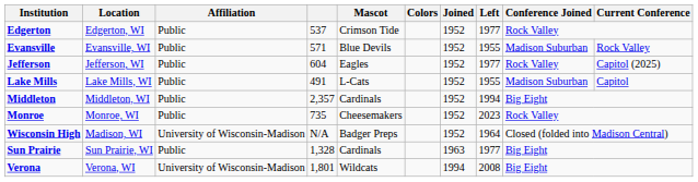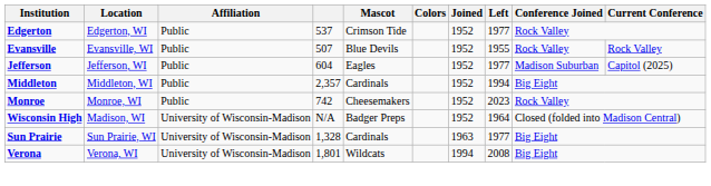 <table class="wikitable sortable">
 <tr>
 <th>Institution</th>
 <th>Location</th>
 <th>Affiliation</th>
 <th></th>
 <th>Mascot</th>
 <th>Colors</th>
 <th>Joined</th>
 <th>Left</th>
 <th>Conference Joined</th>
 <th>Current Conference</th>
 </tr>
 <tr>
 <td><a href='#'><strong>Edgerton</strong></a></td>
 <td><a href='#'>Edgerton, WI</a></td>
 <td>Public</td>
 <td>537</td>
 <td>Crimson Tide</td>
 <td> </td>
 <td>1952</td>
 <td>1977</td>
 <td colspan="2"><a href='#'>Rock Valley</a></td>
 </tr>
 <tr>
 <td><a href='#'><strong>Evansville</strong></a></td>
 <td><a href='#'>Evansville, WI</a></td>
 <td>Public</td>
-<td>571</td>
+<td>507</td>
 <td>Blue Devils</td>
 <td> </td>
 <td>1952</td>
 <td>1955</td>
-<td><a href='#'>Madison Suburban</a></td>
+<td><a href='#'>Rock Valley</a></td>
 <td><a href='#'>Rock Valley</a></td>
 </tr>
 <tr>
 <td><a href='#'><strong>Jefferson</strong></a></td>
 <td><a href='#'>Jefferson, WI</a></td>
 <td>Public</td>
 <td>604</td>
 <td>Eagles</td>
 <td> </td>
 <td>1952</td>
 <td>1977</td>
-<td><a href='#'>Rock Valley</a></td>
+<td><a href='#'>Madison Suburban</a></td>
 <td><a href='#'>Capitol</a> (2025)</td>
-</tr>
-<tr>
-<td><a href='#'><strong>Lake Mills</strong></a></td>
-<td><a href='#'>Lake Mills, WI</a></td>
-<td>Public</td>
-<td>491</td>
-<td>L-Cats</td>
-<td> </td>
-<td>1952</td>
-<td>1955</td>
-<td><a href='#'>Madison Suburban</a></td>
-<td><a href='#'>Capitol</a></td>
 </tr>
 <tr>
 <td><a href='#'><strong>Middleton</strong></a></td>
 <td><a href='#'>Middleton, WI</a></td>
 <td>Public</td>
 <td>2,357</td>
 <td>Cardinals</td>
 <td> </td>
 <td>1952</td>
 <td>1994</td>
 <td colspan="2"><a href='#'>Big Eight</a></td>
 </tr>
 <tr>
 <td><a href='#'><strong>Monroe</strong></a></td>
 <td><a href='#'>Monroe, WI</a></td>
 <td>Public</td>
-<td>735</td>
+<td>742</td>
 <td>Cheesemakers</td>
 <td> </td>
 <td>1952</td>
 <td>2023</td>
 <td colspan="2"><a href='#'>Rock Valley</a></td>
 </tr>
 <tr>
 <td><a href='#'><strong>Wisconsin High</strong></a></td>
 <td><a href='#'>Madison, WI</a></td>
 <td>University of Wisconsin-Madison</td>
 <td>N/A</td>
 <td>Badger Preps</td>
 <td> </td>
 <td>1952</td>
 <td>1964</td>
 <td colspan="2">Closed (folded into <a href='#'>Madison Central</a>)</td>
 </tr>
 <tr>
 <td><strong><a href='#'>Sun Prairie</a></strong></td>
 <td><a href='#'>Sun Prairie, WI</a></td>
-<td>Public</td>
+<td>University of Wisconsin-Madison</td>
 <td>1,328</td>
 <td>Cardinals</td>
 <td> </td>
 <td>1963</td>
 <td>1977</td>
 <td colspan="2"><a href='#'>Big Eight</a></td>
 </tr>
 <tr>
 <td><a href='#'><strong>Verona</strong></a></td>
 <td><a href='#'>Verona, WI</a></td>
 <td>University of Wisconsin-Madison</td>
 <td>1,801</td>
 <td>Wildcats</td>
 <td> </td>
 <td>1994</td>
 <td>2008</td>
 <td colspan="2"><a href='#'>Big Eight</a></td>
 </tr>
 </table>
